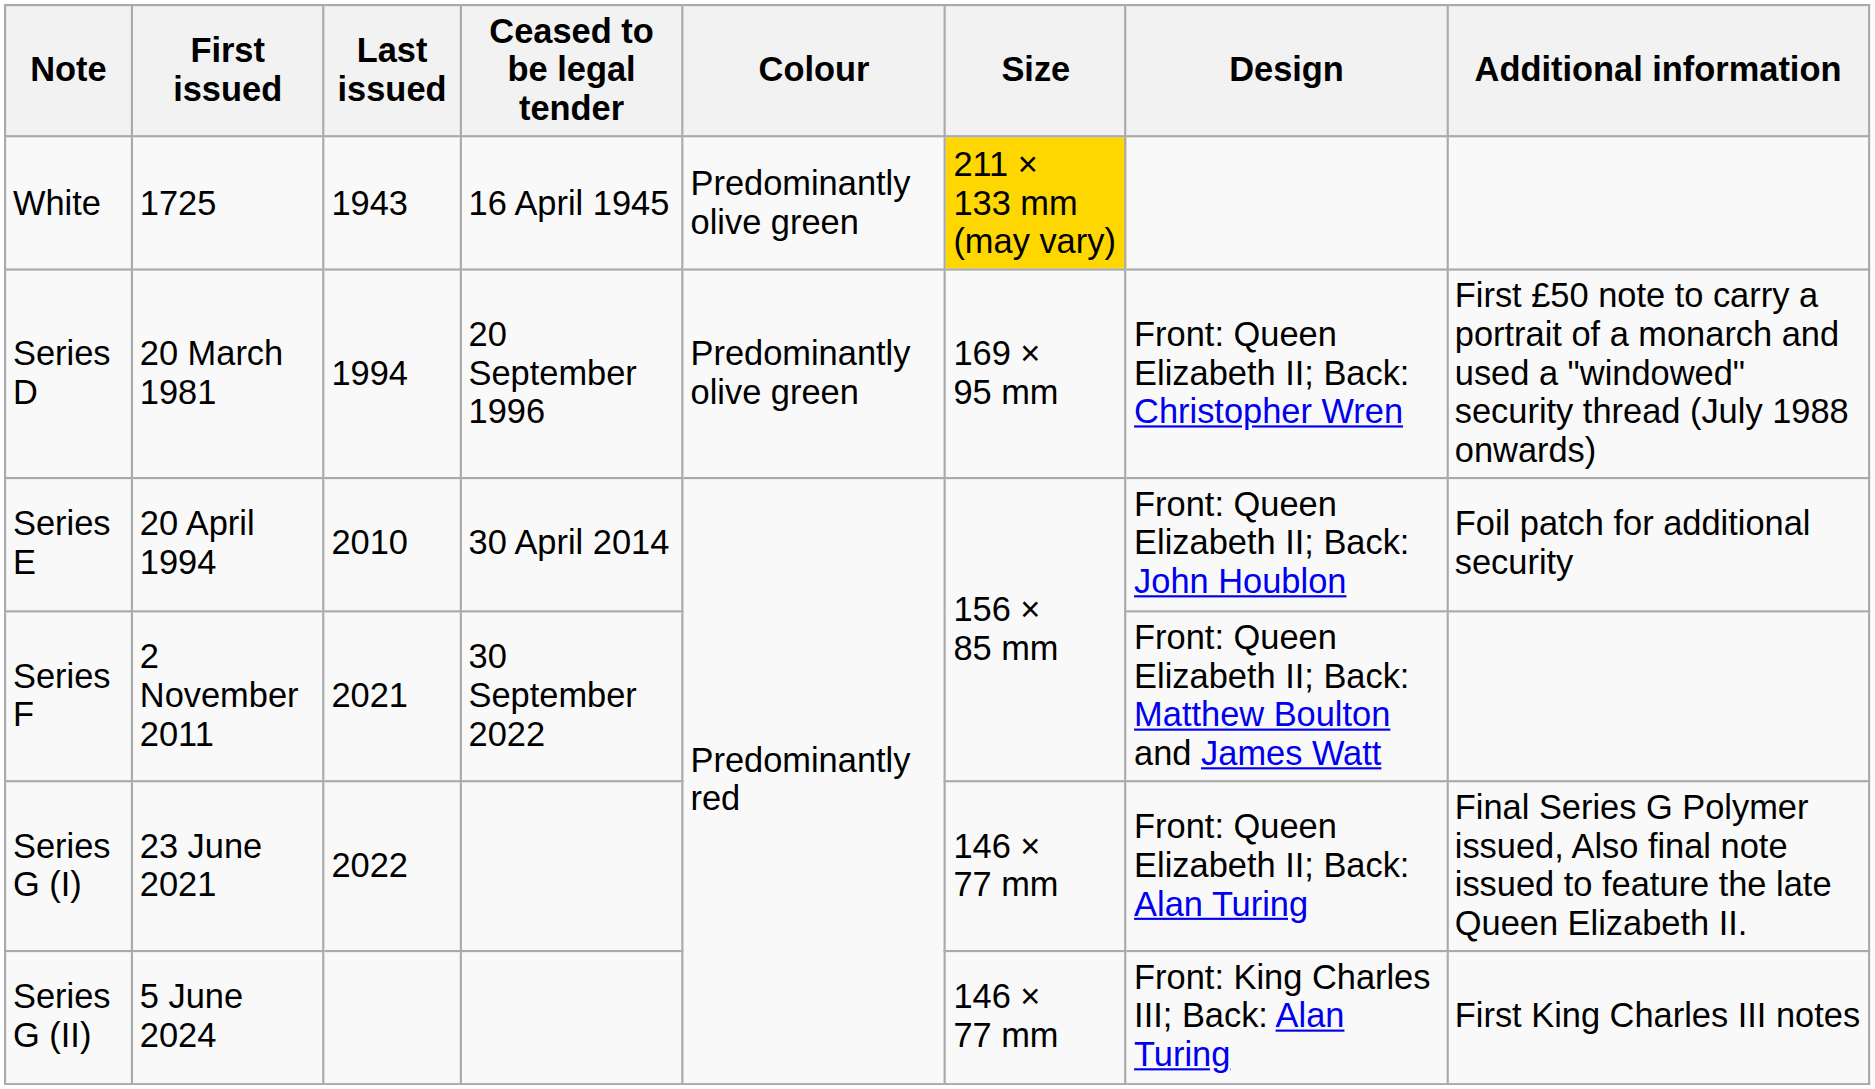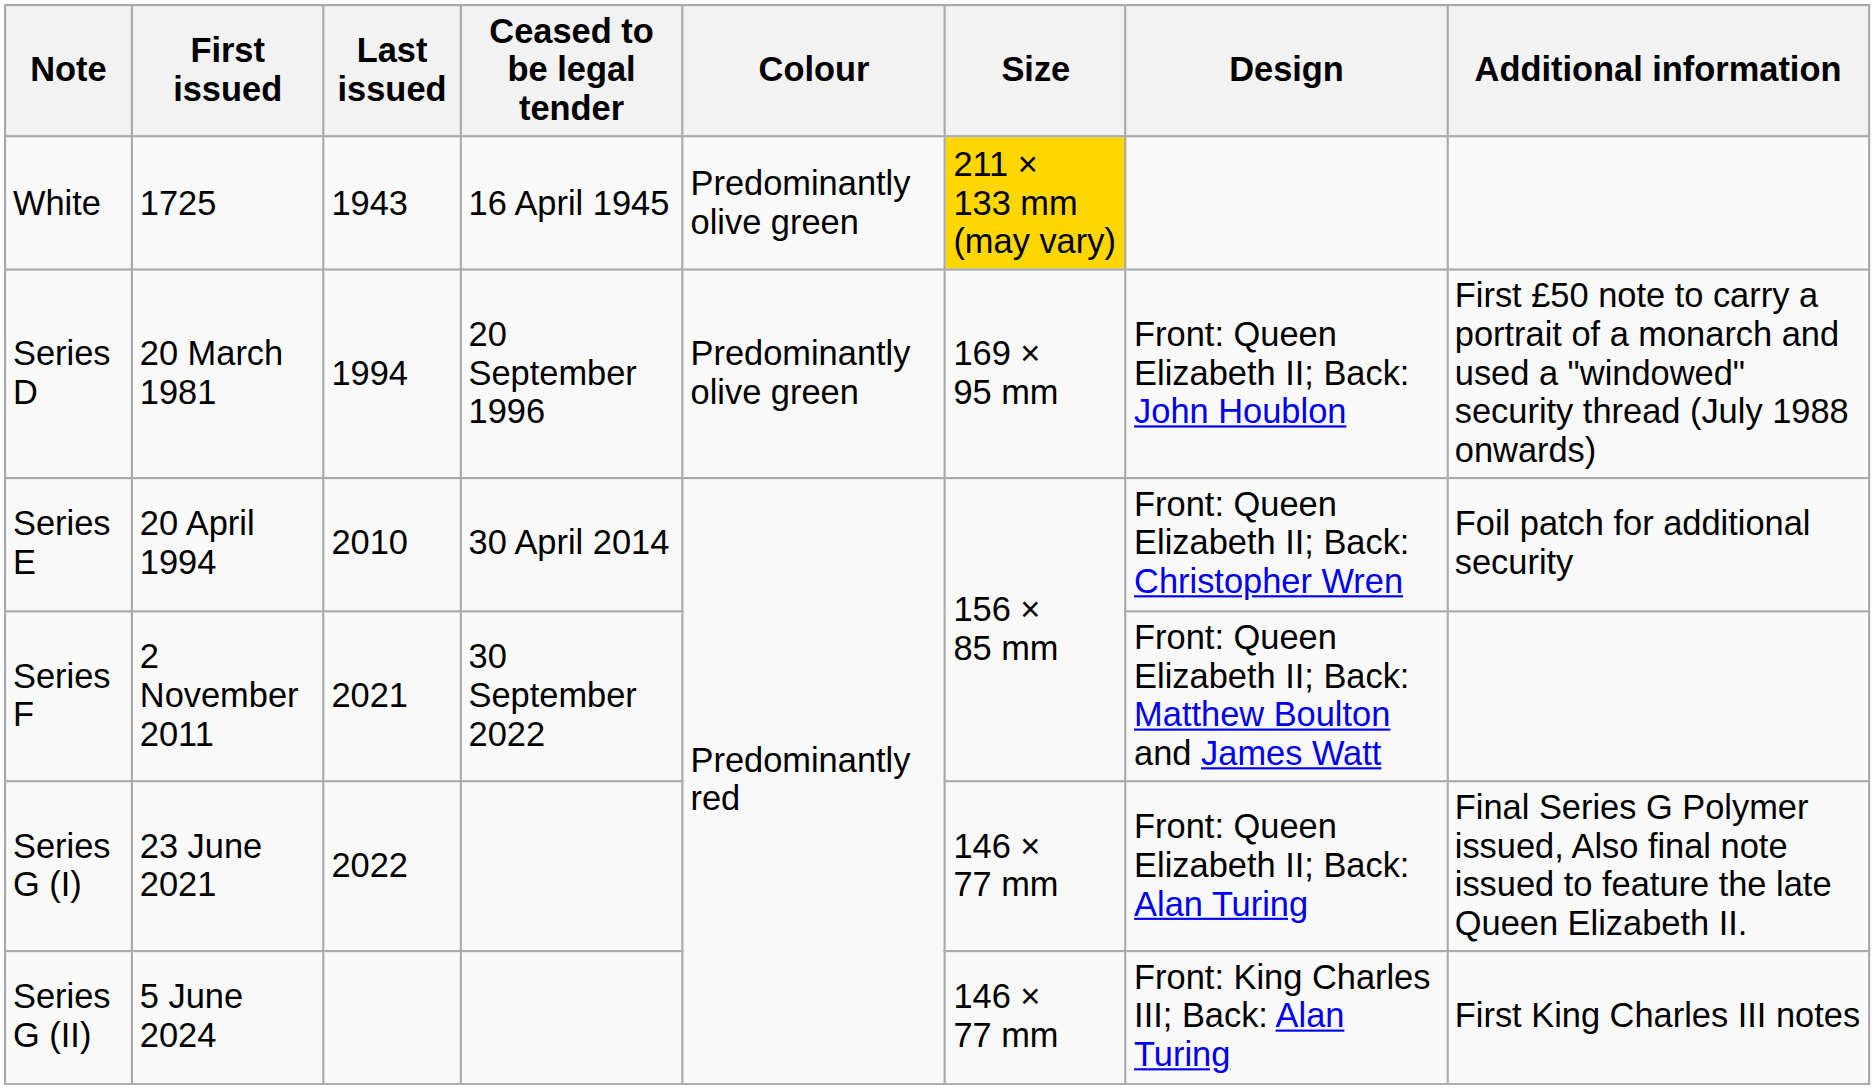 <table class="wikitable">
 <tr>
 <th>Note</th>
 <th>First issued</th>
 <th>Last issued</th>
 <th>Ceased to be legal tender</th>
 <th>Colour</th>
 <th>Size</th>
 <th>Design</th>
 <th>Additional information</th>
 </tr>
 <tr>
 <td>White</td>
 <td>1725</td>
 <td>1943</td>
 <td>16 April 1945</td>
 <td>Predominantly olive green</td>
 <td style="background: gold;">211 × 133 mm (may vary)</td>
 <td></td>
 <td></td>
 </tr>
 <tr>
 <td>Series D</td>
 <td>20 March 1981</td>
 <td>1994</td>
 <td>20 September 1996</td>
 <td>Predominantly olive green</td>
 <td>169 × 95 mm</td>
-<td>Front: Queen Elizabeth II; Back: <a href='#'>Christopher Wren</a></td>
+<td>Front: Queen Elizabeth II; Back: <a href='#'>John Houblon</a></td>
 <td>First £50 note to carry a portrait of a monarch and used a "windowed" security thread (July 1988 onwards)</td>
 </tr>
 <tr>
 <td>Series E</td>
 <td>20 April 1994</td>
 <td>2010</td>
 <td>30 April 2014</td>
 <td rowspan="4">Predominantly red</td>
 <td rowspan="2">156 × 85 mm</td>
-<td>Front: Queen Elizabeth II; Back: <a href='#'>John Houblon</a></td>
+<td>Front: Queen Elizabeth II; Back: <a href='#'>Christopher Wren</a></td>
 <td>Foil patch for additional security</td>
 </tr>
 <tr>
 <td>Series F</td>
 <td>2 November 2011</td>
 <td>2021</td>
 <td>30 September 2022</td>
 <td>Front: Queen Elizabeth II; Back: <a href='#'>Matthew Boulton</a> and <a href='#'>James Watt</a></td>
 <td></td>
 </tr>
 <tr>
 <td>Series G (I)</td>
 <td>23 June 2021</td>
 <td>2022</td>
 <td></td>
 <td>146 × 77 mm</td>
 <td>Front: Queen Elizabeth II; Back: <a href='#'>Alan Turing</a></td>
 <td>Final Series G Polymer issued, Also final note issued to feature the late Queen Elizabeth II.</td>
 </tr>
 <tr>
 <td>Series G (II)</td>
 <td>5 June 2024</td>
 <td></td>
 <td></td>
 <td>146 × 77 mm</td>
 <td>Front: King Charles III; Back: <a href='#'>Alan Turing</a></td>
 <td>First King Charles III notes</td>
 </tr>
 <tr>
 </tr>
 </table>
